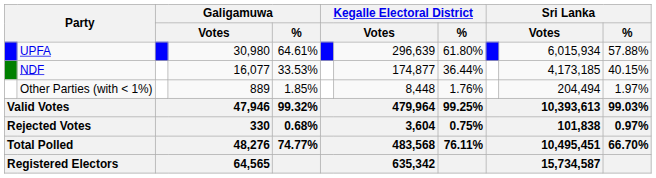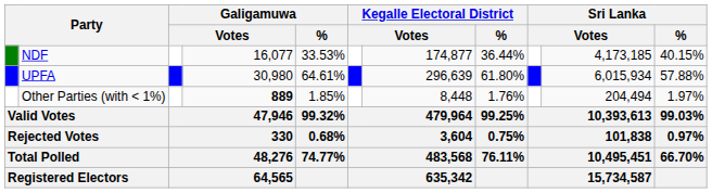 <table class="wikitable">
 <tr>
 <th colspan="2" width="144px"rowspan="2">Party</th>
 <th colspan="3" width="216px">Galigamuwa</th>
 <th colspan="3" width="216px"><a href='#'>Kegalle Electoral District</a></th>
 <th colspan="3" width="216px">Sri Lanka</th>
 </tr>
 <tr>
 <th colspan="2" width="144px">Votes</th>
 <th>%</th>
 <th colspan="2" width="144px">Votes</th>
 <th>%</th>
 <th colspan="2" width="144px">Votes</th>
 <th>%</th>
 </tr>
 <tr>
+<td style="background-color:green;" width="10px"></td>
+<td style="text-align:left;"><a href='#'>NDF</a></td>
+<td style="background-color:white;" width="10px"></td>
+<td style="text-align:right;">16,077</td>
+<td style="text-align:right;">33.53%</td>
+<td style="background-color:white;" width="10px"></td>
+<td style="text-align:right;">174,877</td>
+<td style="text-align:right;">36.44%</td>
+<td style="background-color:white;" width="10px"></td>
+<td style="text-align:right;">4,173,185</td>
+<td style="text-align:right;">40.15%</td>
+</tr>
+<tr>
 <td style="background-color:blue;" width="10px"></td>
 <td style="text-align:left;"><a href='#'>UPFA</a></td>
 <td style="background-color:blue;" width="10px"></td>
 <td style="text-align:right;">30,980</td>
 <td style="text-align:right;">64.61%</td>
 <td style="background-color:blue;" width="10px"></td>
 <td style="text-align:right;">296,639</td>
 <td style="text-align:right;">61.80%</td>
 <td style="background-color:blue;" width="10px"></td>
 <td style="text-align:right;">6,015,934</td>
 <td style="text-align:right;">57.88%</td>
 </tr>
 <tr>
-<td style="background-color:green;" width="10px"></td>
-<td style="text-align:left;"><a href='#'>NDF</a></td>
-<td style="background-color:white;" width="10px"></td>
-<td style="text-align:right;">16,077</td>
-<td style="text-align:right;">33.53%</td>
-<td style="background-color:white;" width="10px"></td>
-<td style="text-align:right;">174,877</td>
-<td style="text-align:right;">36.44%</td>
-<td style="background-color:white;" width="10px"></td>
-<td style="text-align:right;">4,173,185</td>
-<td style="text-align:right;">40.15%</td>
-</tr>
-<tr>
 <td style="background-color:white;" width="10px"></td>
 <td style="text-align:left;">Other Parties (with < 1%)</td>
 <td style="background-color:white;" width="10px"></td>
-<td style="text-align:right;">889</td>
+<td style="text-align:right;"><strong>889</strong></td>
 <td style="text-align:right;">1.85%</td>
 <td style="background-color:white;" width="10px"></td>
 <td style="text-align:right;">8,448</td>
 <td style="text-align:right;">1.76%</td>
 <td style="background-color:white;" width="10px"></td>
 <td style="text-align:right;">204,494</td>
 <td style="text-align:right;">1.97%</td>
 </tr>
 <tr>
 <th colspan="2" width="144px"style="text-align:left;">Valid Votes</th>
 <th style="text-align:right;"colspan="2" width="144px">47,946</th>
 <th style="text-align:right;">99.32%</th>
 <th style="text-align:right;"colspan="2" width="144px">479,964</th>
 <th style="text-align:right;">99.25%</th>
 <th style="text-align:right;"colspan="2" width="144px">10,393,613</th>
 <th style="text-align:right;">99.03%</th>
 </tr>
 <tr>
 <th colspan="2" width="144px"style="text-align:left;">Rejected Votes</th>
 <th style="text-align:right;"colspan="2" width="144px">330</th>
 <th style="text-align:right;">0.68%</th>
 <th style="text-align:right;"colspan="2" width="144px">3,604</th>
 <th style="text-align:right;">0.75%</th>
 <th style="text-align:right;"colspan="2" width="144px">101,838</th>
 <th style="text-align:right;">0.97%</th>
 </tr>
 <tr>
 <th colspan="2" width="144px"style="text-align:left;">Total Polled</th>
 <th style="text-align:right;"colspan="2" width="144px">48,276</th>
 <th style="text-align:right;">74.77%</th>
 <th style="text-align:right;"colspan="2" width="144px">483,568</th>
 <th style="text-align:right;">76.11%</th>
 <th style="text-align:right;"colspan="2" width="144px">10,495,451</th>
 <th style="text-align:right;">66.70%</th>
 </tr>
 <tr>
 <th colspan="2" width="144px"style="text-align:left;">Registered Electors</th>
 <th style="text-align:right;"colspan="2" width="144px">64,565</th>
 <th></th>
 <th style="text-align:right;"colspan="2" width="144px">635,342</th>
 <th></th>
 <th style="text-align:right;"colspan="2" width="144px">15,734,587</th>
 <th></th>
 </tr>
 </table>
